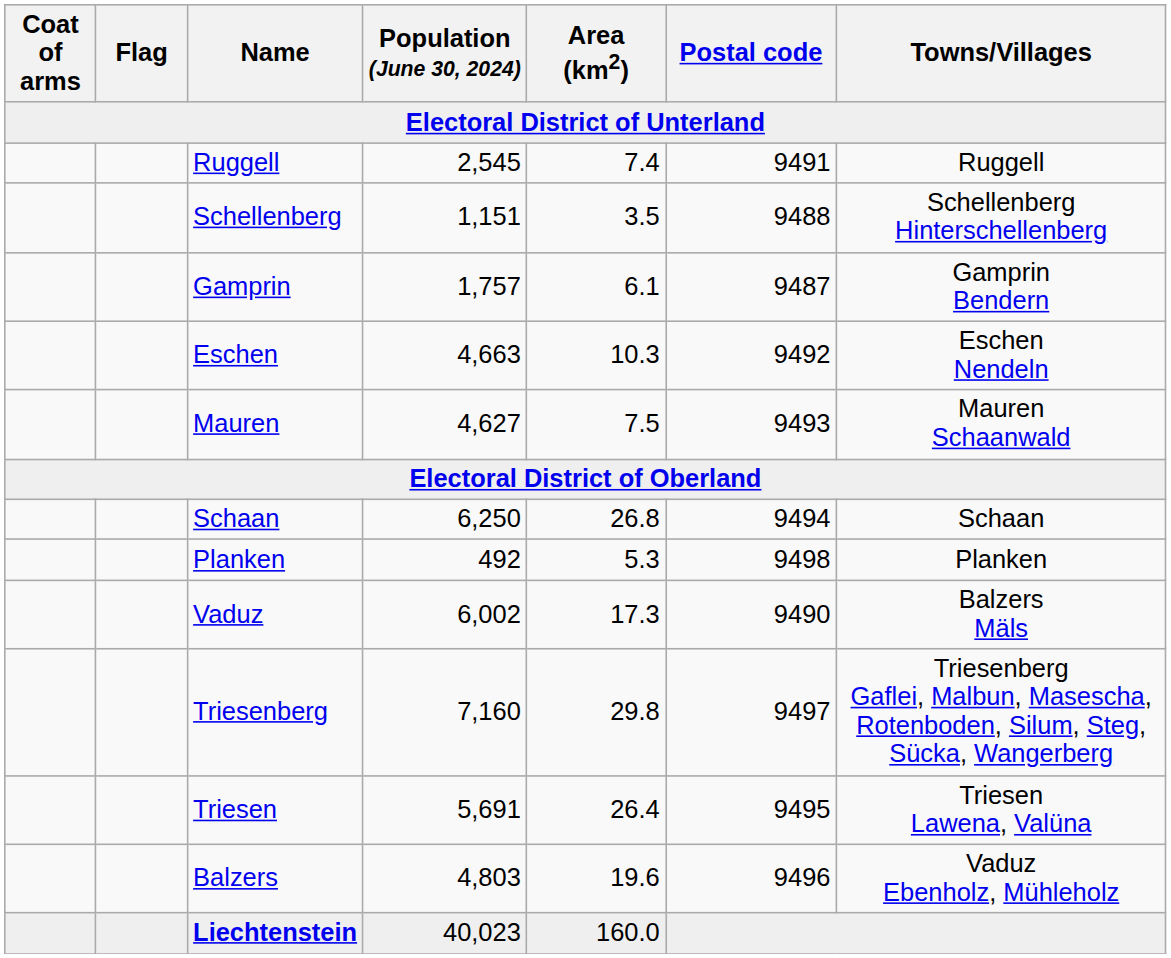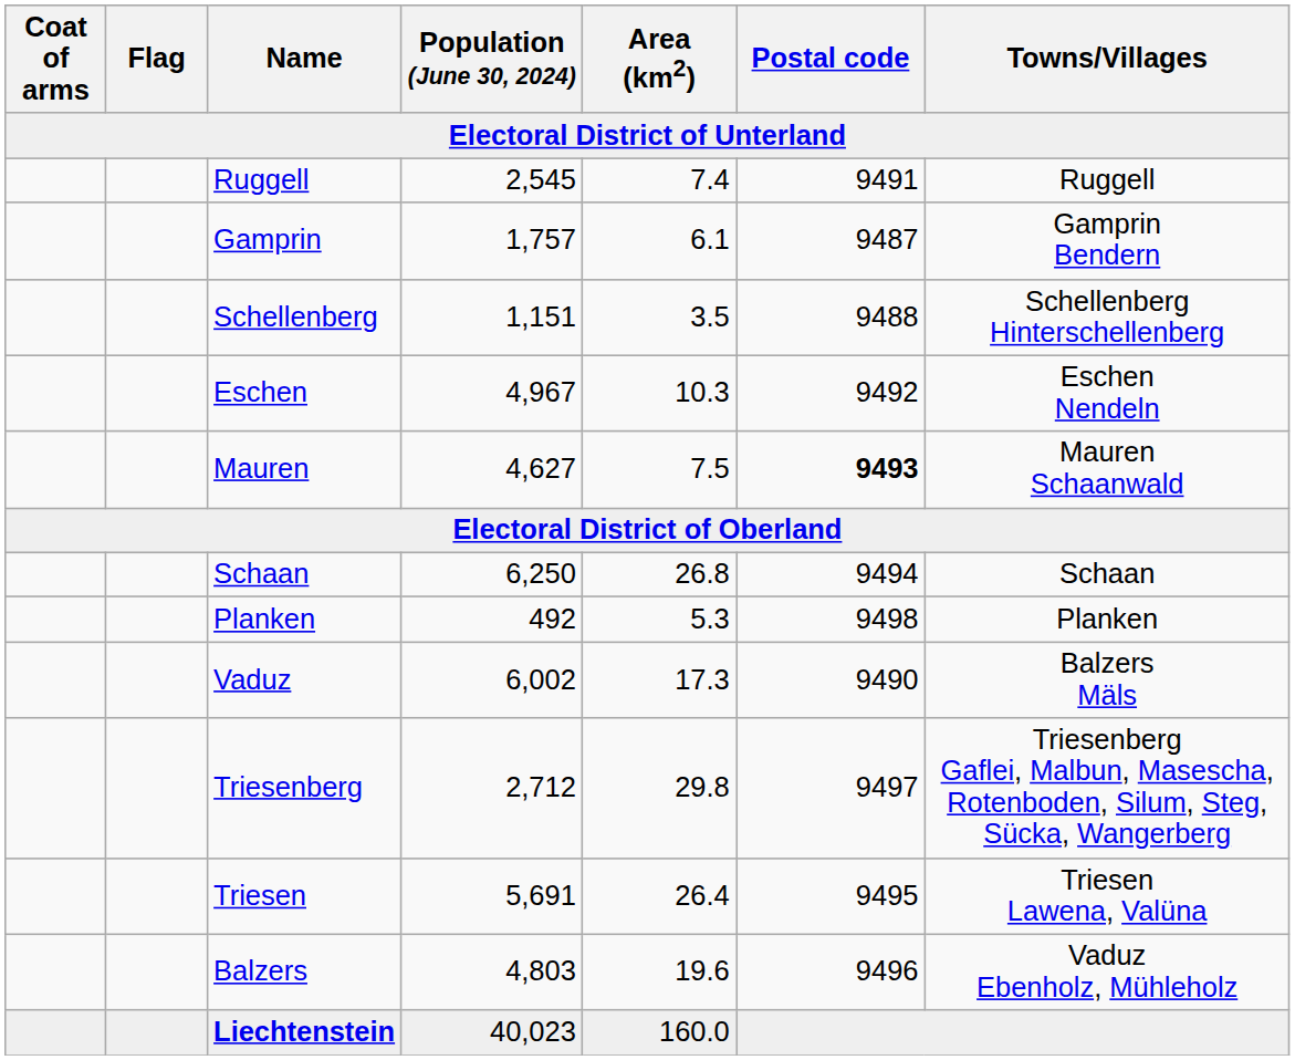 <table class="wikitable sortable">
 <tr>
 <th width="50">Coat of arms</th>
 <th width="50">Flag</th>
 <th width="100">Name</th>
 <th width="80" data-sort-type=number>Population<br><em><small>(June 30, 2024)</small></em></th>
 <th width="80">Area<br>(km<sup>2</sup>)</th>
 <th width="100"><a href='#'>Postal code</a></th>
 <th width="200">Towns/Villages</th>
 </tr>
 <tr>
 <td colspan=7 align=center bgcolor="#EFEFEF"><strong><a href='#'>Electoral District of Unterland</a></strong></td>
 </tr>
 <tr>
 <td align="center"></td>
 <td align="center"></td>
 <td><a href='#'>Ruggell</a></td>
 <td align=right>2,545</td>
 <td align="right">7.4</td>
 <td align="right">9491</td>
 <td align=center>Ruggell</td>
 </tr>
 <tr>
 <td align="center"></td>
 <td align="center"></td>
+<td><a href='#'>Gamprin</a></td>
+<td align=right>1,757</td>
+<td align="right">6.1</td>
+<td align="right">9487</td>
+<td align=center>Gamprin<br><a href='#'>Bendern</a></td>
+</tr>
+<tr>
+<td align="center"></td>
+<td align="center"></td>
 <td><a href='#'>Schellenberg</a></td>
 <td align=right>1,151</td>
 <td align="right">3.5</td>
 <td align="right">9488</td>
 <td align=center>Schellenberg<br><a href='#'>Hinterschellenberg</a></td>
 </tr>
 <tr>
 <td align="center"></td>
 <td align="center"></td>
-<td><a href='#'>Gamprin</a></td>
-<td align=right>1,757</td>
-<td align="right">6.1</td>
-<td align="right">9487</td>
-<td align=center>Gamprin<br><a href='#'>Bendern</a></td>
-</tr>
-<tr>
-<td align="center"></td>
-<td align="center"></td>
 <td><a href='#'>Eschen</a></td>
-<td align=right>4,663</td>
+<td align=right>4,967</td>
 <td align="right">10.3</td>
 <td align="right">9492</td>
 <td align=center>Eschen<br><a href='#'>Nendeln</a></td>
 </tr>
 <tr>
 <td align="center"></td>
 <td align="center"></td>
 <td><a href='#'>Mauren</a></td>
 <td align=right>4,627</td>
 <td align="right">7.5</td>
-<td align="right">9493</td>
+<td align="right"><strong>9493</strong></td>
 <td align=center>Mauren<br><a href='#'>Schaanwald</a></td>
 </tr>
 <tr>
 <td colspan=7 align=center bgcolor="#EFEFEF"><strong><a href='#'>Electoral District of Oberland</a></strong></td>
 </tr>
 <tr>
 <td align="center"></td>
 <td align="center"></td>
 <td><a href='#'>Schaan</a></td>
 <td align=right>6,250</td>
 <td align="right">26.8</td>
 <td align="right">9494</td>
 <td align=center>Schaan</td>
 </tr>
 <tr>
 <td align="center"></td>
 <td align="center"></td>
 <td><a href='#'>Planken</a></td>
 <td align=right>492</td>
 <td align="right">5.3</td>
 <td align="right">9498</td>
 <td align="center">Planken</td>
 </tr>
 <tr>
 <td align="center"></td>
 <td align="center"></td>
 <td><a href='#'>Vaduz</a></td>
 <td align=right>6,002</td>
 <td align="right">17.3</td>
 <td align="right">9490</td>
 <td align=center>Balzers<br><a href='#'>Mäls</a></td>
 </tr>
 <tr>
 <td align="center"></td>
 <td align="center"></td>
 <td><a href='#'>Triesenberg</a></td>
-<td align=right>7,160</td>
+<td align=right>2,712</td>
 <td align="right">29.8</td>
 <td align="right">9497</td>
 <td align="center">Triesenberg<br><a href='#'>Gaflei</a>, <a href='#'>Malbun</a>, <a href='#'>Masescha</a>, <a href='#'>Rotenboden</a>, <a href='#'>Silum</a>, <a href='#'>Steg</a>,<br><a href='#'>Sücka</a>, <a href='#'>Wangerberg</a></td>
 </tr>
 <tr>
 <td align="center"></td>
 <td align="center"></td>
 <td><a href='#'>Triesen</a></td>
 <td align=right>5,691</td>
 <td align="right">26.4</td>
 <td align="right">9495</td>
 <td align="center">Triesen<br><a href='#'>Lawena</a>, <a href='#'>Valüna</a></td>
 </tr>
 <tr>
 <td align="center"></td>
 <td align="center"></td>
 <td><a href='#'>Balzers</a></td>
 <td align=right>4,803</td>
 <td align="right">19.6</td>
 <td align="right">9496</td>
 <td align=center>Vaduz<br><a href='#'>Ebenholz</a>, <a href='#'>Mühleholz</a></td>
 </tr>
 <tr bgcolor="#EFEFEF">
 <td align="center"></td>
 <td align="center"></td>
 <td><strong><a href='#'>Liechtenstein</a></strong></td>
 <td align=right>40,023</td>
 <td align=right>160.0</td>
 <td colspan=2 align=center></td>
 </tr>
 </table>
